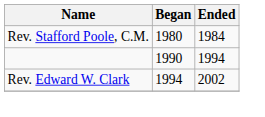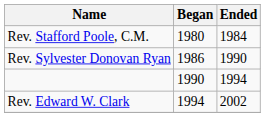 <table class="wikitable sortable" border="1">
 <tr>
 <th>Name</th>
 <th>Began</th>
 <th>Ended</th>
 </tr>
 <tr>
 <td>Rev. <a href='#'>Stafford Poole</a>, C.M.</td>
 <td>1980</td>
 <td>1984</td>
+</tr>
+<tr>
+<td>Rev. <a href='#'>Sylvester Donovan Ryan</a></td>
+<td>1986</td>
+<td>1990</td>
 </tr>
 <tr>
 <td></td>
 <td>1990</td>
 <td>1994</td>
 </tr>
 <tr>
 <td>Rev. <a href='#'>Edward W. Clark</a></td>
 <td>1994</td>
 <td>2002</td>
 </tr>
 <tr>
 </tr>
 </table>
